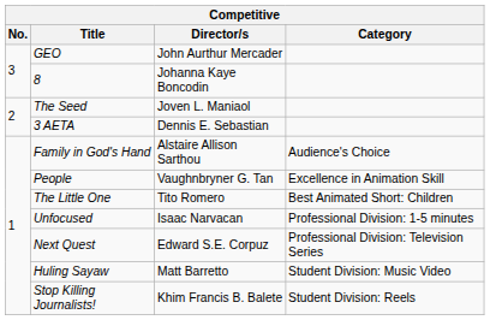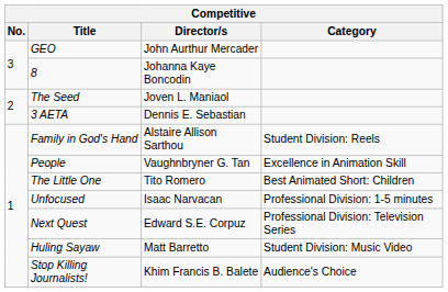 <table class="wikitable sortable plainrowheaders" style="border:none; margin:0; width:100%;">
 <tr>
 <th colspan="4">Competitive</th>
 </tr>
 <tr>
 <th>No.</th>
 <th>Title</th>
 <th>Director/s</th>
 <th>Category</th>
 </tr>
 <tr>
 <td rowspan="2">3</td>
 <td><em>GEO</em></td>
 <td>John Aurthur Mercader</td>
 <td></td>
 </tr>
 <tr>
 <td><em>8</em></td>
 <td>Johanna Kaye Boncodin</td>
 <td></td>
 </tr>
 <tr>
 <td rowspan="2">2</td>
 <td><em>The Seed</em></td>
 <td>Joven L. Maniaol</td>
 <td></td>
 </tr>
 <tr>
 <td><em>3 AETA</em></td>
 <td>Dennis E. Sebastian</td>
 <td></td>
 </tr>
 <tr>
 <td rowspan="7">1</td>
 <td><em>Family in God's Hand</em></td>
 <td>Alstaire Allison Sarthou</td>
-<td>Audience's Choice</td>
+<td>Student Division: Reels</td>
 </tr>
 <tr>
 <td><em>People</em></td>
 <td>Vaughnbryner G. Tan</td>
 <td>Excellence in Animation Skill</td>
 </tr>
 <tr>
 <td><em>The Little One</em></td>
 <td>Tito Romero</td>
 <td>Best Animated Short: Children</td>
 </tr>
 <tr>
 <td><em>Unfocused</em></td>
 <td>Isaac Narvacan</td>
 <td>Professional Division: 1-5 minutes</td>
 </tr>
 <tr>
 <td><em>Next Quest</em></td>
 <td>Edward S.E. Corpuz</td>
 <td>Professional Division: Television Series</td>
 </tr>
 <tr>
 <td><em>Huling Sayaw</em></td>
 <td>Matt Barretto</td>
 <td>Student Division: Music Video</td>
 </tr>
 <tr>
 <td><em>Stop Killing Journalists!</em></td>
 <td>Khim Francis B. Balete</td>
-<td>Student Division: Reels</td>
+<td>Audience's Choice</td>
 </tr>
 </table>
